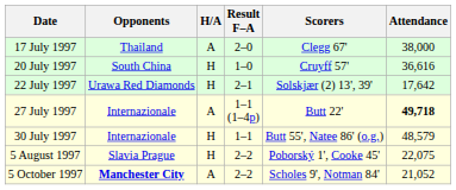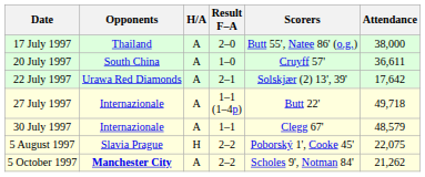 <table class="wikitable" style="text-align:center">
 <tr>
 <th>Date</th>
 <th>Opponents</th>
 <th>H/A</th>
 <th>Result<br>F–A</th>
 <th>Scorers</th>
 <th>Attendance</th>
 </tr>
 <tr bgcolor="#ddffdd">
 <td>17 July 1997</td>
 <td><a href='#'>Thailand</a></td>
 <td>A</td>
 <td>2–0</td>
-<td><a href='#'>Clegg</a> 67'</td>
+<td><a href='#'>Butt</a> 55', <a href='#'>Natee</a> 86' (<a href='#'>o.g.</a>)</td>
 <td>38,000</td>
 </tr>
 <tr bgcolor="#ddffdd">
 <td>20 July 1997</td>
 <td><a href='#'>South China</a></td>
-<td>H</td>
+<td>A</td>
 <td>1–0</td>
 <td><a href='#'>Cruyff</a> 57'</td>
-<td>36,616</td>
+<td>36,611</td>
 </tr>
 <tr bgcolor="#ddffdd">
 <td>22 July 1997</td>
 <td><a href='#'>Urawa Red Diamonds</a></td>
-<td>H</td>
+<td>A</td>
 <td>2–1</td>
 <td><a href='#'>Solskjær</a> (2) 13', 39'</td>
 <td>17,642</td>
 </tr>
 <tr bgcolor="#ffffdd">
 <td>27 July 1997</td>
 <td><a href='#'>Internazionale</a></td>
 <td>A</td>
 <td>1–1<br>(1–4<a href='#'>p</a>)</td>
 <td><a href='#'>Butt</a> 22'</td>
-<td><strong>49,718</strong></td>
+<td>49,718</td>
 </tr>
 <tr bgcolor="#ffffdd">
 <td>30 July 1997</td>
 <td><a href='#'>Internazionale</a></td>
-<td>H</td>
+<td>A</td>
 <td>1–1</td>
-<td><a href='#'>Butt</a> 55', <a href='#'>Natee</a> 86' (<a href='#'>o.g.</a>)</td>
+<td><a href='#'>Clegg</a> 67'</td>
 <td>48,579</td>
 </tr>
 <tr bgcolor="#ffffdd">
 <td>5 August 1997</td>
 <td><a href='#'>Slavia Prague</a></td>
 <td>H</td>
 <td>2–2</td>
 <td><a href='#'>Poborský</a> 1', <a href='#'>Cooke</a> 45'</td>
 <td>22,075</td>
 </tr>
 <tr bgcolor="#ffffdd">
 <td>5 October 1997</td>
 <td><strong><a href='#'>Manchester City</a></strong></td>
 <td>A</td>
 <td>2–2</td>
 <td><a href='#'>Scholes</a> 9', <a href='#'>Notman</a> 84'</td>
-<td>21,052</td>
+<td>21,262</td>
 </tr>
 </table>
